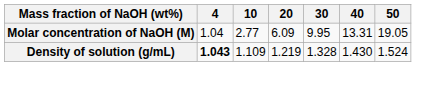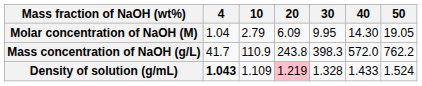 <table class="wikitable">
 <tr>
 <th scope="row">Mass fraction of NaOH (wt%)</th>
 <th scope="col">4</th>
 <th scope="col">10</th>
 <th scope="col">20</th>
 <th scope="col">30</th>
 <th scope="col">40</th>
 <th scope="col">50</th>
 </tr>
 <tr>
 <th scope="row">Molar concentration of NaOH (M)</th>
 <td>1.04</td>
-<td>2.77</td>
+<td>2.79</td>
 <td>6.09</td>
 <td>9.95</td>
-<td>13.31</td>
+<td>14.30</td>
 <td>19.05</td>
+</tr>
+<tr>
+<th scope="row">Mass concentration of NaOH (g/L)</th>
+<td>41.7</td>
+<td>110.9</td>
+<td>243.8</td>
+<td>398.3</td>
+<td>572.0</td>
+<td>762.2</td>
 </tr>
 <tr>
 <th scope="row">Density of solution (g/mL)</th>
 <td><strong>1.043</strong></td>
 <td>1.109</td>
-<td>1.219</td>
+<td style="background: pink;">1.219</td>
 <td>1.328</td>
-<td>1.430</td>
+<td>1.433</td>
 <td>1.524</td>
 </tr>
 </table>
